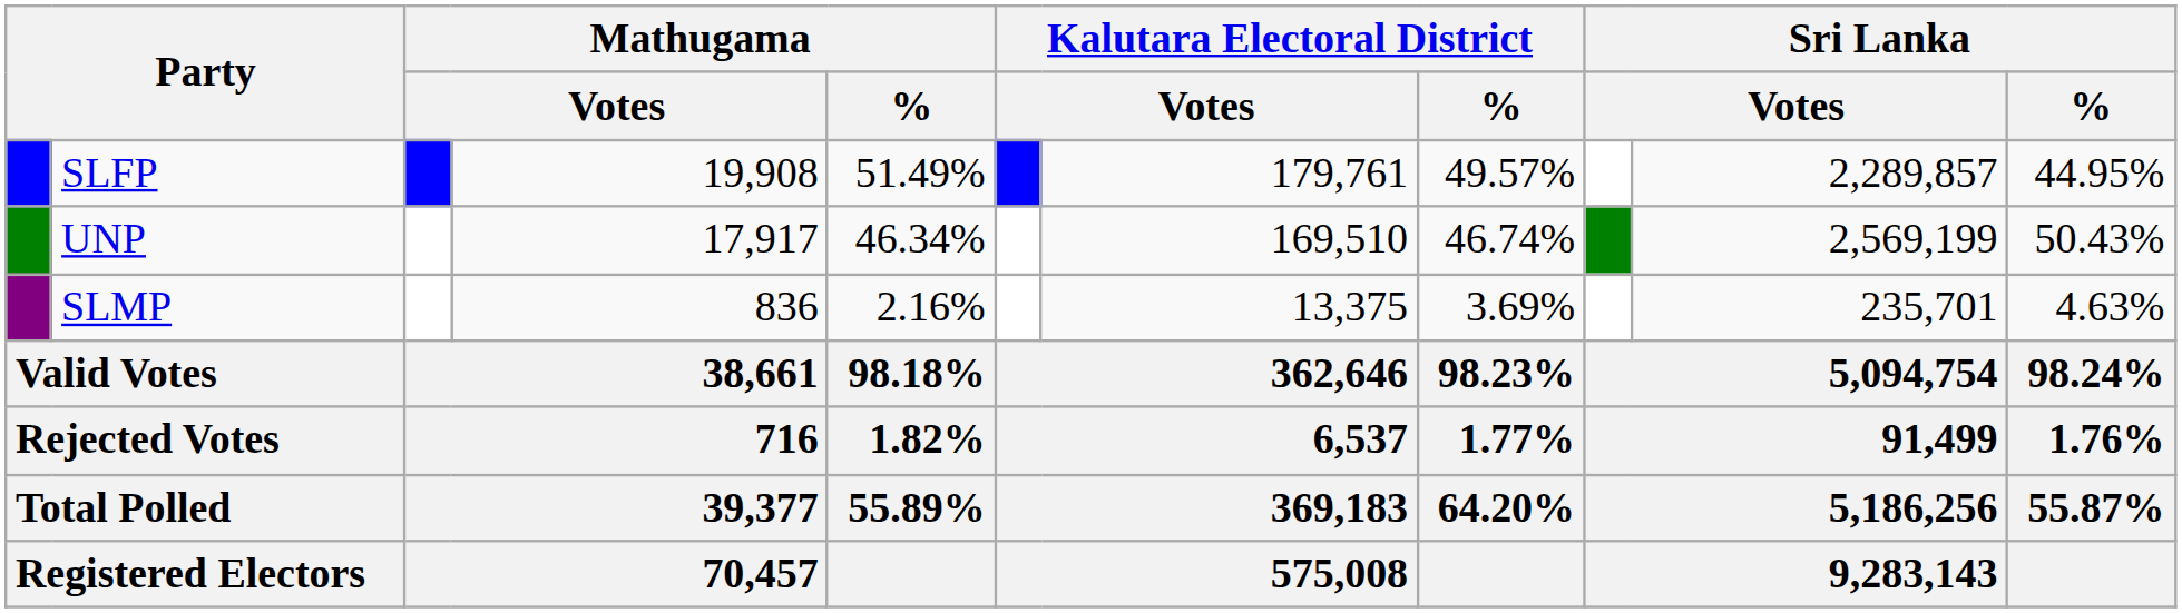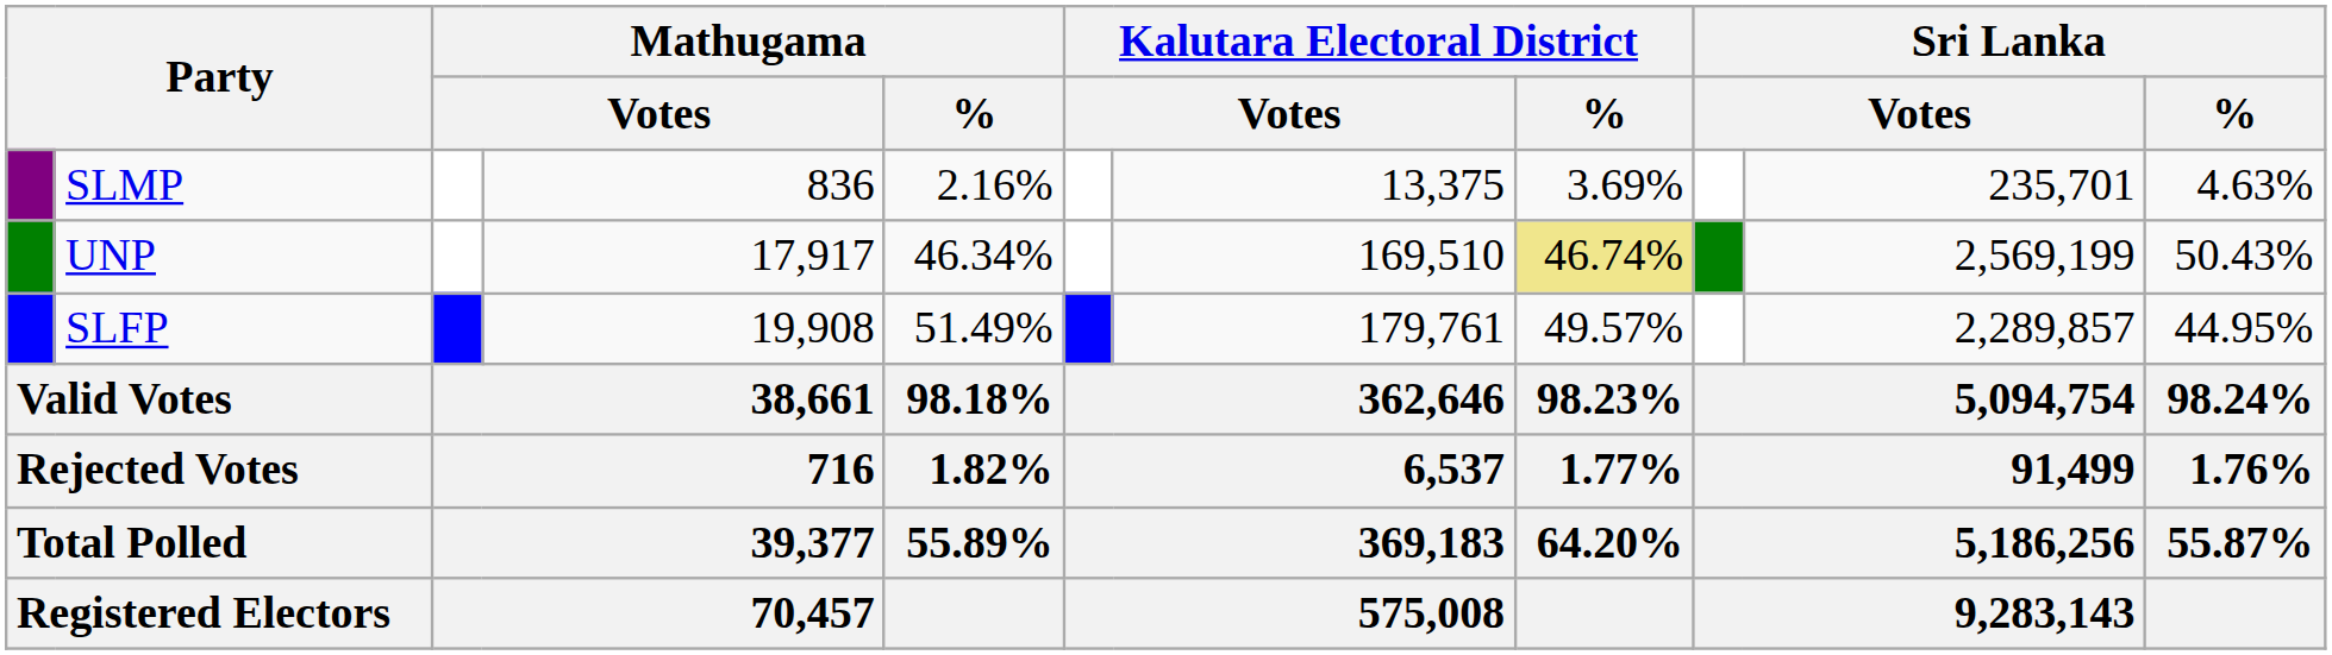 <table class="wikitable">
 <tr>
 <th colspan="2" width="144px"rowspan="2">Party</th>
 <th colspan="3" width="216px">Mathugama</th>
 <th colspan="3" width="216px"><a href='#'>Kalutara Electoral District</a></th>
 <th colspan="3" width="216px">Sri Lanka</th>
 </tr>
 <tr>
 <th colspan="2" width="144px">Votes</th>
 <th>%</th>
 <th colspan="2" width="144px">Votes</th>
 <th>%</th>
 <th colspan="2" width="144px">Votes</th>
 <th>%</th>
 </tr>
 <tr>
+<td style="background-color:purple;" width="10px"></td>
+<td style="text-align:left;"><a href='#'>SLMP</a></td>
+<td style="background-color:white;" width="10px"></td>
+<td style="text-align:right;">836</td>
+<td style="text-align:right;">2.16%</td>
+<td style="background-color:white;" width="10px"></td>
+<td style="text-align:right;">13,375</td>
+<td style="text-align:right;">3.69%</td>
+<td style="background-color:white;" width="10px"></td>
+<td style="text-align:right;">235,701</td>
+<td style="text-align:right;">4.63%</td>
+</tr>
+<tr>
+<td style="background-color:green;" width="10px"></td>
+<td style="text-align:left;"><a href='#'>UNP</a></td>
+<td style="background-color:white;" width="10px"></td>
+<td style="text-align:right;">17,917</td>
+<td style="text-align:right;">46.34%</td>
+<td style="background-color:white;" width="10px"></td>
+<td style="text-align:right;">169,510</td>
+<td style="background: khaki; text-align:right;">46.74%</td>
+<td style="background-color:green;" width="10px"></td>
+<td style="text-align:right;">2,569,199</td>
+<td style="text-align:right;">50.43%</td>
+</tr>
+<tr>
 <td style="background-color:blue;" width="10px"></td>
 <td style="text-align:left;"><a href='#'>SLFP</a></td>
 <td style="background-color:blue;" width="10px"></td>
 <td style="text-align:right;">19,908</td>
 <td style="text-align:right;">51.49%</td>
 <td style="background-color:blue;" width="10px"></td>
 <td style="text-align:right;">179,761</td>
 <td style="text-align:right;">49.57%</td>
 <td style="background-color:white;" width="10px"></td>
 <td style="text-align:right;">2,289,857</td>
 <td style="text-align:right;">44.95%</td>
-</tr>
-<tr>
-<td style="background-color:green;" width="10px"></td>
-<td style="text-align:left;"><a href='#'>UNP</a></td>
-<td style="background-color:white;" width="10px"></td>
-<td style="text-align:right;">17,917</td>
-<td style="text-align:right;">46.34%</td>
-<td style="background-color:white;" width="10px"></td>
-<td style="text-align:right;">169,510</td>
-<td style="text-align:right;">46.74%</td>
-<td style="background-color:green;" width="10px"></td>
-<td style="text-align:right;">2,569,199</td>
-<td style="text-align:right;">50.43%</td>
-</tr>
-<tr>
-<td style="background-color:purple;" width="10px"></td>
-<td style="text-align:left;"><a href='#'>SLMP</a></td>
-<td style="background-color:white;" width="10px"></td>
-<td style="text-align:right;">836</td>
-<td style="text-align:right;">2.16%</td>
-<td style="background-color:white;" width="10px"></td>
-<td style="text-align:right;">13,375</td>
-<td style="text-align:right;">3.69%</td>
-<td style="background-color:white;" width="10px"></td>
-<td style="text-align:right;">235,701</td>
-<td style="text-align:right;">4.63%</td>
 </tr>
 <tr>
 <th colspan="2" width="144px"style="text-align:left;">Valid Votes</th>
 <th style="text-align:right;"colspan="2" width="144px">38,661</th>
 <th style="text-align:right;">98.18%</th>
 <th style="text-align:right;"colspan="2" width="144px">362,646</th>
 <th style="text-align:right;">98.23%</th>
 <th style="text-align:right;"colspan="2" width="144px">5,094,754</th>
 <th style="text-align:right;">98.24%</th>
 </tr>
 <tr>
 <th colspan="2" width="144px"style="text-align:left;">Rejected Votes</th>
 <th style="text-align:right;"colspan="2" width="144px">716</th>
 <th style="text-align:right;">1.82%</th>
 <th style="text-align:right;"colspan="2" width="144px">6,537</th>
 <th style="text-align:right;">1.77%</th>
 <th style="text-align:right;"colspan="2" width="144px">91,499</th>
 <th style="text-align:right;">1.76%</th>
 </tr>
 <tr>
 <th colspan="2" width="144px"style="text-align:left;">Total Polled</th>
 <th style="text-align:right;"colspan="2" width="144px">39,377</th>
 <th style="text-align:right;">55.89%</th>
 <th style="text-align:right;"colspan="2" width="144px">369,183</th>
 <th style="text-align:right;">64.20%</th>
 <th style="text-align:right;"colspan="2" width="144px">5,186,256</th>
 <th style="text-align:right;">55.87%</th>
 </tr>
 <tr>
 <th colspan="2" width="144px"style="text-align:left;">Registered Electors</th>
 <th style="text-align:right;"colspan="2" width="144px">70,457</th>
 <th></th>
 <th style="text-align:right;"colspan="2" width="144px">575,008</th>
 <th></th>
 <th style="text-align:right;"colspan="2" width="144px">9,283,143</th>
 <th></th>
 </tr>
 </table>
